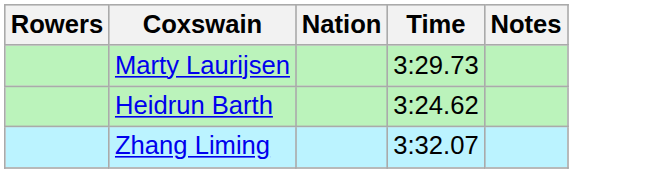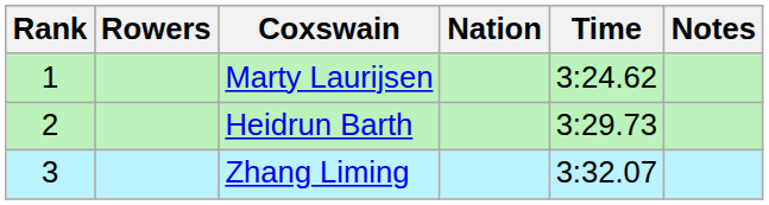 <table class="wikitable sortable" style="text-align:center">
 <tr>
+<th>Rank</th>
 <th>Rowers</th>
 <th>Coxswain</th>
 <th>Nation</th>
 <th>Time</th>
 <th>Notes</th>
 </tr>
 <tr bgcolor=bbf3bb>
+<td>1</td>
 <td align=left data-sort-value="Drogenbroek, Marieke van"></td>
 <td align=left data-sort-value="Laurijsen, Marty"><a href='#'>Marty Laurijsen</a></td>
+<td align=left></td>
+<td>3:24.62</td>
+<td></td>
+</tr>
+<tr bgcolor=bbf3bb>
+<td>2</td>
+<td align=left data-sort-value="Beblo, Angelika"></td>
+<td align=left data-sort-value="Barth, Heidrun"><a href='#'>Heidrun Barth</a></td>
 <td align=left></td>
 <td>3:29.73</td>
 <td></td>
 </tr>
-<tr bgcolor=bbf3bb>
-<td align=left data-sort-value="Beblo, Angelika"></td>
-<td align=left data-sort-value="Barth, Heidrun"><a href='#'>Heidrun Barth</a></td>
-<td align=left></td>
-<td>3:24.62</td>
-<td></td>
-</tr>
 <tr bgcolor=bbf3ff>
+<td>3</td>
 <td align=left></td>
 <td align=left><a href='#'>Zhang Liming</a></td>
 <td align=left></td>
 <td>3:32.07</td>
 <td></td>
 </tr>
 </table>
